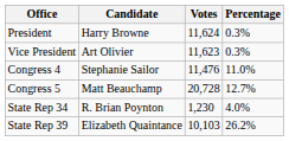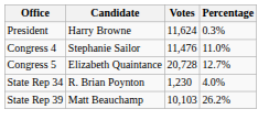 <table class="wikitable">
 <tr>
 <th>Office</th>
 <th>Candidate</th>
 <th>Votes</th>
 <th>Percentage</th>
 </tr>
 <tr>
 <td>President</td>
 <td>Harry Browne</td>
 <td>11,624</td>
 <td>0.3%</td>
 </tr>
 <tr>
-<td>Vice President</td>
-<td>Art Olivier</td>
-<td>11,623</td>
-<td>0.3%</td>
-</tr>
-<tr>
 <td>Congress 4</td>
 <td>Stephanie Sailor</td>
 <td>11,476</td>
 <td>11.0%</td>
 </tr>
 <tr>
 <td>Congress 5</td>
-<td>Matt Beauchamp</td>
+<td>Elizabeth Quaintance</td>
 <td>20,728</td>
 <td>12.7%</td>
 </tr>
 <tr>
 <td>State Rep 34</td>
 <td>R. Brian Poynton</td>
 <td>1,230</td>
 <td>4.0%</td>
 </tr>
 <tr>
 <td>State Rep 39</td>
-<td>Elizabeth Quaintance</td>
+<td>Matt Beauchamp</td>
 <td>10,103</td>
 <td>26.2%</td>
 </tr>
 </table>
